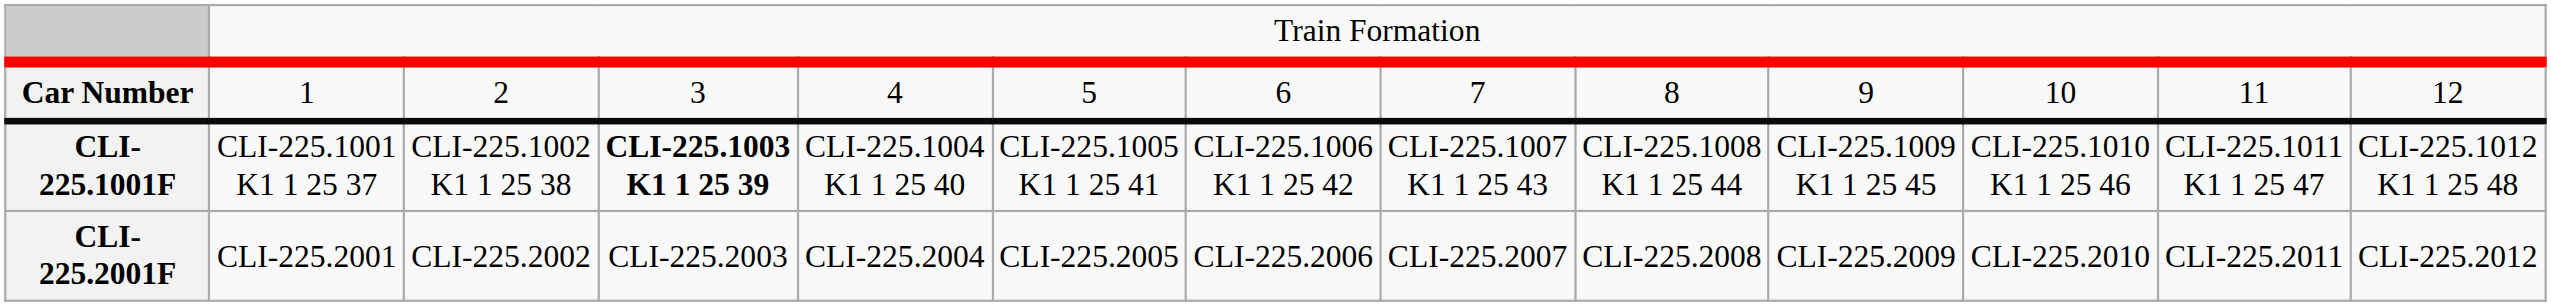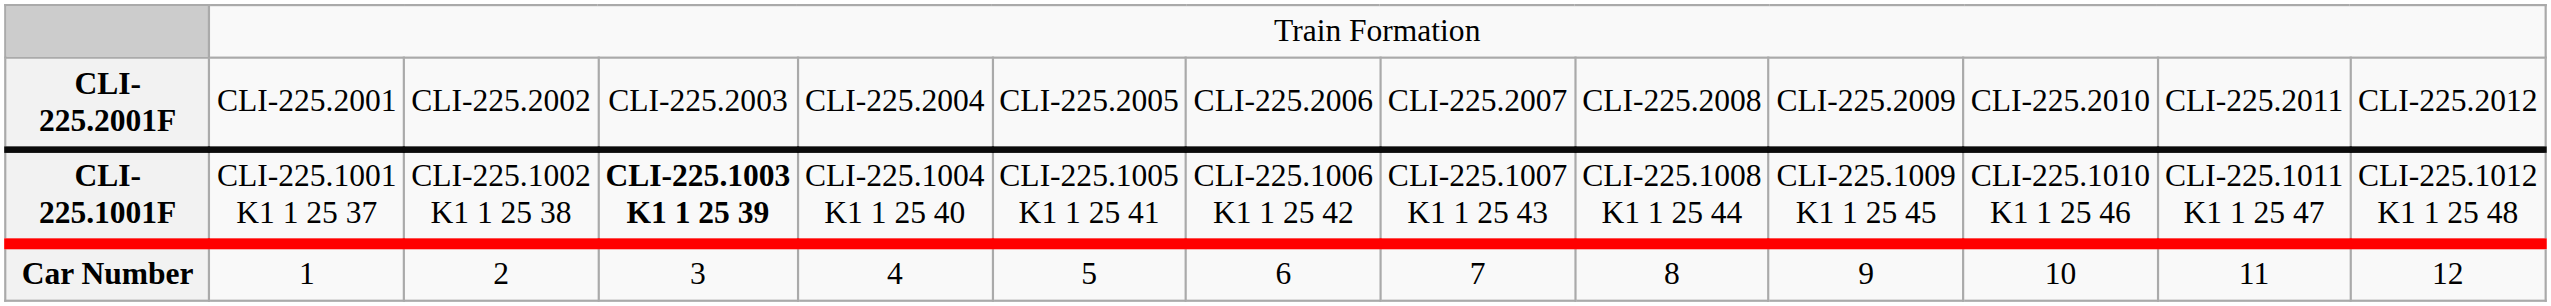 <table class="wikitable" summary="Formation Table" style="text-align:center; font-size:90%; margin-left:3em;">
 <tr>
 <td style="background:#ccc; width:6em;"> </td>
 <td colspan="12">Train Formation</td>
+</tr>
+<tr>
+<th>CLI-225.2001F</th>
+<td>CLI-225.2001</td>
+<td>CLI-225.2002</td>
+<td>CLI-225.2003</td>
+<td>CLI-225.2004</td>
+<td>CLI-225.2005</td>
+<td>CLI-225.2006</td>
+<td>CLI-225.2007</td>
+<td>CLI-225.2008</td>
+<td>CLI-225.2009</td>
+<td>CLI-225.2010</td>
+<td>CLI-225.2011</td>
+<td>CLI-225.2012</td>
+</tr>
+<tr style="border-top:solid 3px #0b0b0b;">
+<th>CLI-225.1001F</th>
+<td>CLI-225.1001<br>K1 1 25 37</td>
+<td>CLI-225.1002<br>K1 1 25 38</td>
+<td><strong>CLI-225.1003<br>K1 1 25 39</strong></td>
+<td>CLI-225.1004<br>K1 1 25 40</td>
+<td>CLI-225.1005<br>K1 1 25 41</td>
+<td>CLI-225.1006<br>K1 1 25 42</td>
+<td>CLI-225.1007<br>K1 1 25 43</td>
+<td>CLI-225.1008<br>K1 1 25 44</td>
+<td>CLI-225.1009<br>K1 1 25 45</td>
+<td>CLI-225.1010<br>K1 1 25 46</td>
+<td>CLI-225.1011<br>K1 1 25 47</td>
+<td>CLI-225.1012<br>K1 1 25 48</td>
 </tr>
 <tr style="border-top:solid 5px #ff0000;">
 <th>Car Number</th>
 <td>1</td>
 <td>2</td>
 <td>3</td>
 <td>4</td>
 <td>5</td>
 <td>6</td>
 <td>7</td>
 <td>8</td>
 <td>9</td>
 <td>10</td>
 <td>11</td>
 <td>12</td>
 </tr>
-<tr style="border-top:solid 3px #0b0b0b;">
-<th>CLI-225.1001F</th>
-<td>CLI-225.1001<br>K1 1 25 37</td>
-<td>CLI-225.1002<br>K1 1 25 38</td>
-<td><strong>CLI-225.1003<br>K1 1 25 39</strong></td>
-<td>CLI-225.1004<br>K1 1 25 40</td>
-<td>CLI-225.1005<br>K1 1 25 41</td>
-<td>CLI-225.1006<br>K1 1 25 42</td>
-<td>CLI-225.1007<br>K1 1 25 43</td>
-<td>CLI-225.1008<br>K1 1 25 44</td>
-<td>CLI-225.1009<br>K1 1 25 45</td>
-<td>CLI-225.1010<br>K1 1 25 46</td>
-<td>CLI-225.1011<br>K1 1 25 47</td>
-<td>CLI-225.1012<br>K1 1 25 48</td>
-</tr>
-<tr>
-<th>CLI-225.2001F</th>
-<td>CLI-225.2001</td>
-<td>CLI-225.2002</td>
-<td>CLI-225.2003</td>
-<td>CLI-225.2004</td>
-<td>CLI-225.2005</td>
-<td>CLI-225.2006</td>
-<td>CLI-225.2007</td>
-<td>CLI-225.2008</td>
-<td>CLI-225.2009</td>
-<td>CLI-225.2010</td>
-<td>CLI-225.2011</td>
-<td>CLI-225.2012</td>
-</tr>
 </table>
